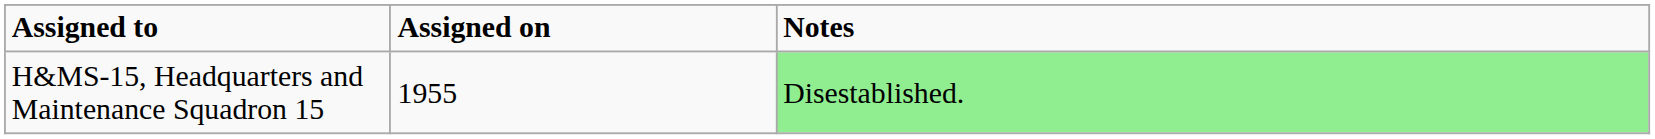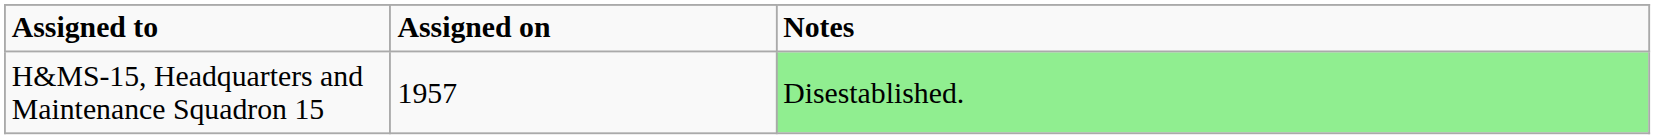 <table class="wikitable" style="width: 70%;">
 <tr>
 <td style="width: 200px;"><strong>Assigned to</strong></td>
 <td style="width: 200px;"><strong>Assigned on</strong></td>
 <td><strong>Notes</strong></td>
 </tr>
 <tr>
 <td>H&MS-15, Headquarters and Maintenance Squadron 15</td>
-<td>1955</td>
+<td>1957</td>
 <td style="background: lightgreen;">Disestablished.</td>
 </tr>
 </table>
